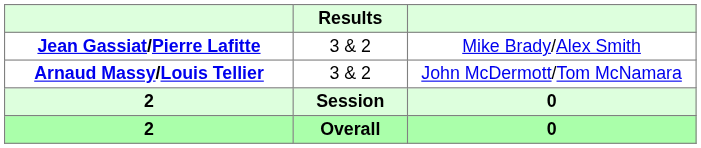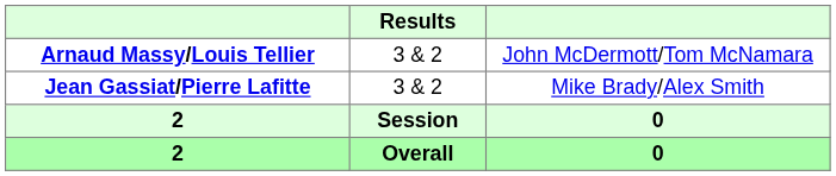 <table border="1" cellpadding="3" style="border-collapse:collapse; text-align:center;">
 <tr style="background:#dfd;">
 <th style="width:16em;"></th>
 <th style="width:6em;">Results</th>
 <th style="width:16em;"></th>
 </tr>
 <tr>
+<td><strong><a href='#'>Arnaud Massy</a>/<a href='#'>Louis Tellier</a></strong></td>
+<td>3 & 2</td>
+<td><a href='#'>John McDermott</a>/<a href='#'>Tom McNamara</a></td>
+</tr>
+<tr>
 <td><strong><a href='#'>Jean Gassiat</a>/<a href='#'>Pierre Lafitte</a></strong></td>
 <td>3 & 2</td>
 <td><a href='#'>Mike Brady</a>/<a href='#'>Alex Smith</a></td>
-</tr>
-<tr>
-<td><strong><a href='#'>Arnaud Massy</a>/<a href='#'>Louis Tellier</a></strong></td>
-<td>3 & 2</td>
-<td><a href='#'>John McDermott</a>/<a href='#'>Tom McNamara</a></td>
 </tr>
 <tr style="background:#dfd;">
 <th>2</th>
 <th>Session</th>
 <th>0</th>
 </tr>
 <tr style="background:#afa;">
 <th>2</th>
 <th>Overall</th>
 <th>0</th>
 </tr>
 </table>
